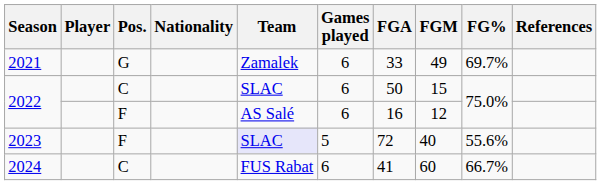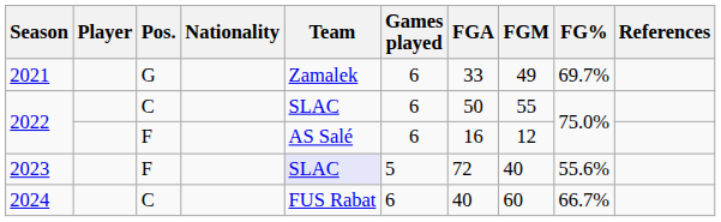 <table class="wikitable sortable">
 <tr>
 <th>Season</th>
 <th>Player</th>
 <th>Pos.</th>
 <th>Nationality</th>
 <th>Team</th>
 <th>Games<br>played</th>
 <th>FGA</th>
 <th>FGM</th>
 <th>FG%</th>
 <th class="unsortable">References</th>
 </tr>
 <tr>
 <td><a href='#'>2021</a></td>
 <td></td>
 <td>G</td>
 <td></td>
 <td> <a href='#'>Zamalek</a></td>
 <td align=center>6</td>
 <td align=center>33</td>
 <td align=center>49</td>
 <td align=center>69.7%</td>
 </tr>
 <tr>
 <td rowspan="2"><a href='#'>2022</a></td>
 <td></td>
 <td>C</td>
 <td></td>
 <td> <a href='#'>SLAC</a></td>
 <td align=center>6</td>
 <td align=center>50</td>
-<td align=center>15</td>
+<td align=center>55</td>
 <td align=center rowspan=2>75.0%</td>
 <td align=center></td>
 </tr>
 <tr>
 <td></td>
 <td>F</td>
 <td></td>
 <td> <a href='#'>AS Salé</a></td>
 <td align=center>6</td>
 <td align=center>16</td>
 <td align=center>12</td>
 <td align=center></td>
 </tr>
 <tr>
 <td><a href='#'>2023</a></td>
 <td></td>
 <td>F</td>
 <td></td>
 <td style="background: lavender;"> <a href='#'>SLAC</a></td>
 <td>5</td>
 <td>72</td>
 <td>40</td>
 <td>55.6%</td>
 <td></td>
 </tr>
 <tr>
 <td><a href='#'>2024</a></td>
 <td></td>
 <td>C</td>
 <td></td>
 <td> <a href='#'>FUS Rabat</a></td>
 <td>6</td>
-<td>41</td>
+<td>40</td>
 <td>60</td>
 <td>66.7%</td>
 <td></td>
 </tr>
 </table>
